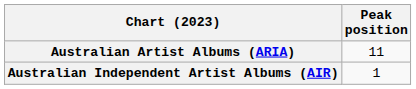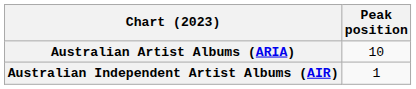 <table class="wikitable plainrowheaders" style="text-align:center">
 <tr>
 <th scope="col">Chart (2023)</th>
 <th scope="col">Peak<br>position</th>
 </tr>
 <tr>
 <th scope="row">Australian Artist Albums (<a href='#'>ARIA</a>)</th>
-<td>11</td>
+<td>10</td>
 </tr>
 <tr>
 <th scope="row">Australian Independent Artist Albums (<a href='#'>AIR</a>)</th>
 <td>1</td>
 </tr>
 </table>
